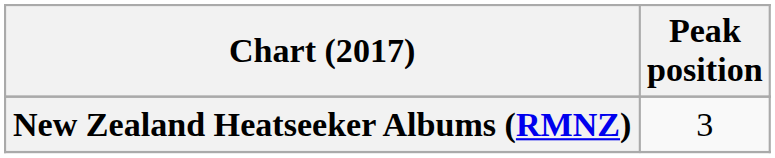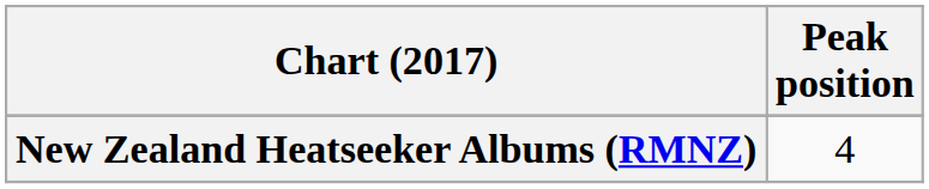 <table class="wikitable sortable plainrowheaders" style="text-align:center">
 <tr>
 <th scope="col">Chart (2017)</th>
 <th scope="col">Peak<br>position</th>
 </tr>
 <tr>
 </tr>
 <tr>
 </tr>
 <tr>
 </tr>
 <tr>
 <th scope="row">New Zealand Heatseeker Albums (<a href='#'>RMNZ</a>)</th>
-<td>3</td>
+<td>4</td>
 </tr>
 <tr>
 </tr>
 <tr>
 </tr>
 </table>
